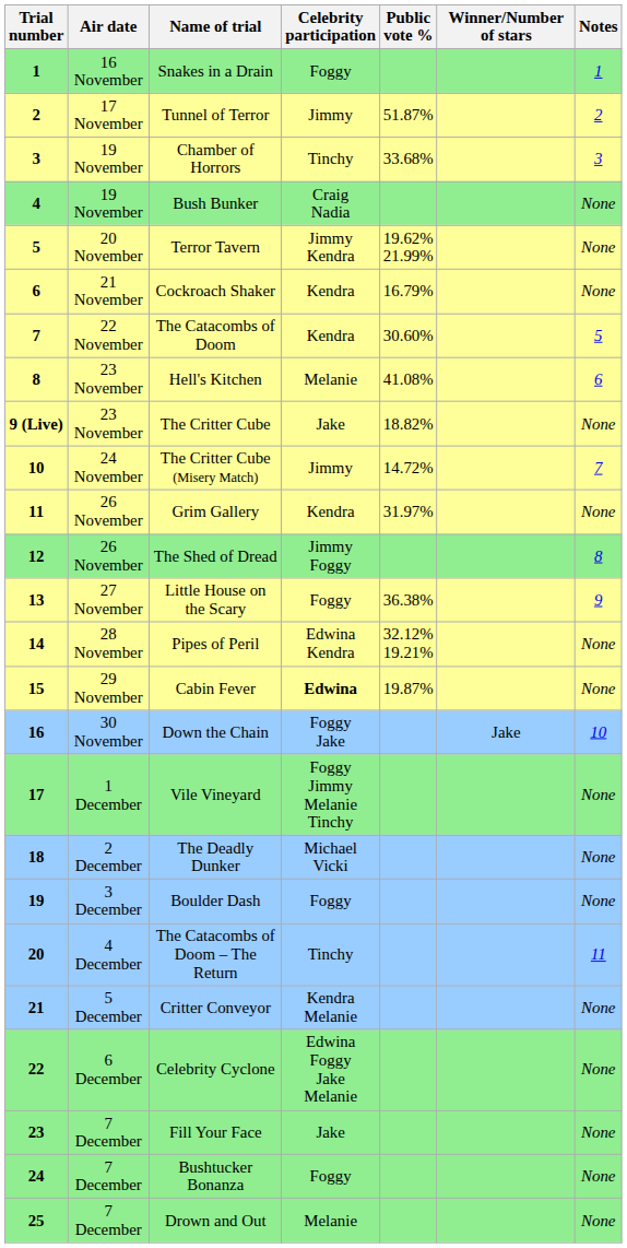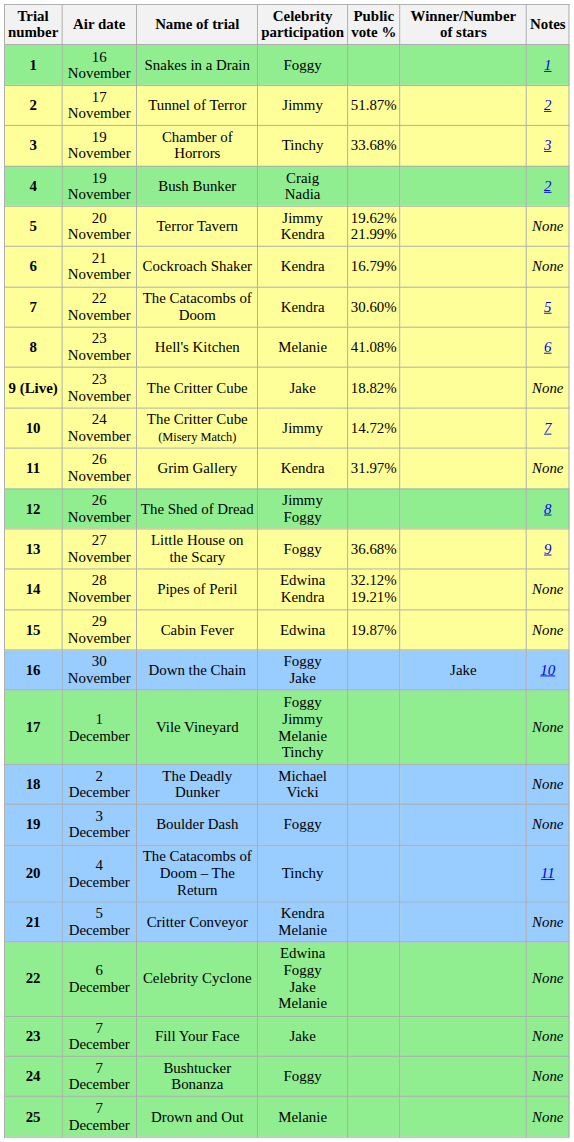 <table class=wikitable style="text-align:center">
 <tr>
 <th scope="col">Trial<br>number</th>
 <th scope="col">Air date</th>
 <th scope="col">Name of trial</th>
 <th scope="col">Celebrity<br>participation</th>
 <th scope="col">Public<br>vote %</th>
 <th scope="col">Winner/Number of stars</th>
 <th scope="col">Notes</th>
 </tr>
 <tr style="background:lightgreen;">
 <td><strong>1</strong></td>
 <td>16 November</td>
 <td>Snakes in a Drain</td>
 <td>Foggy</td>
 <td></td>
 <td></td>
 <td><em><cite><a href='#'>1</a></cite></em></td>
 </tr>
 <tr style="background:#ff9;">
 <td><strong>2</strong></td>
 <td>17 November</td>
 <td>Tunnel of Terror</td>
 <td>Jimmy</td>
 <td>51.87%</td>
 <td></td>
 <td><em><cite><a href='#'>2</a></cite></em></td>
 </tr>
 <tr style="background:#ff9;">
 <td><strong>3</strong></td>
 <td>19 November</td>
 <td>Chamber of Horrors</td>
 <td>Tinchy</td>
 <td>33.68%</td>
 <td></td>
 <td><em><cite><a href='#'>3</a></cite></em></td>
 </tr>
 <tr style="background:lightgreen;">
 <td><strong>4</strong></td>
 <td>19 November</td>
 <td>Bush Bunker</td>
 <td>Craig<br>Nadia</td>
 <td></td>
 <td></td>
-<td><em>None</em></td>
+<td><em><cite><a href='#'>2</a></cite></em></td>
 </tr>
 <tr style="background:#ff9;">
 <td><strong>5</strong></td>
 <td>20 November</td>
 <td>Terror Tavern</td>
 <td>Jimmy<br>Kendra</td>
 <td>19.62%<br>21.99%</td>
 <td></td>
 <td><em>None</em></td>
 </tr>
 <tr style="background:#ff9;">
 <td><strong>6</strong></td>
 <td>21 November</td>
 <td>Cockroach Shaker</td>
 <td>Kendra</td>
 <td>16.79%</td>
 <td></td>
 <td><em>None</em></td>
 </tr>
 <tr style="background:#ff9;">
 <td><strong>7</strong></td>
 <td>22 November</td>
 <td>The Catacombs of Doom</td>
 <td>Kendra</td>
 <td>30.60%</td>
 <td></td>
 <td><em><cite><a href='#'>5</a></cite></em></td>
 </tr>
 <tr style="background:#ff9;">
 <td><strong>8</strong></td>
 <td>23 November</td>
 <td>Hell's Kitchen</td>
 <td>Melanie</td>
 <td>41.08%</td>
 <td></td>
 <td><em><cite><a href='#'>6</a></cite></em></td>
 </tr>
 <tr style="background:#ff9;">
 <td><strong>9 (Live)</strong></td>
 <td>23 November</td>
 <td>The Critter Cube</td>
 <td>Jake</td>
 <td>18.82%</td>
 <td></td>
 <td><em>None</em></td>
 </tr>
 <tr style="background:#ff9;">
 <td><strong>10</strong></td>
 <td>24 November</td>
 <td>The Critter Cube <small> (Misery Match) </small></td>
 <td>Jimmy</td>
 <td>14.72%</td>
 <td></td>
 <td><em><cite><a href='#'>7</a></cite></em></td>
 </tr>
 <tr style="background:#ff9;">
 <td><strong>11</strong></td>
 <td>26 November</td>
 <td>Grim Gallery</td>
 <td>Kendra</td>
 <td>31.97%</td>
 <td></td>
 <td><em>None</em></td>
 </tr>
 <tr style="background:lightgreen;">
 <td><strong>12</strong></td>
 <td>26 November</td>
 <td>The Shed of Dread</td>
 <td>Jimmy<br>Foggy</td>
 <td></td>
 <td></td>
 <td><em><cite><a href='#'>8</a></cite></em></td>
 </tr>
 <tr style="background:#ff9;">
 <td><strong>13</strong></td>
 <td>27 November</td>
 <td>Little House on the Scary</td>
 <td>Foggy<br></td>
-<td>36.38%</td>
+<td>36.68%</td>
 <td></td>
 <td><em><cite><a href='#'>9</a></cite></em></td>
 </tr>
 <tr style="background:#ff9;">
 <td><strong>14</strong></td>
 <td>28 November</td>
 <td>Pipes of Peril</td>
 <td>Edwina<br>Kendra</td>
 <td>32.12%<br>19.21%</td>
 <td></td>
 <td><em>None</em></td>
 </tr>
 <tr style="background:#ff9;">
 <td><strong>15</strong></td>
 <td>29 November</td>
 <td>Cabin Fever</td>
-<td><strong>Edwina</strong></td>
+<td>Edwina</td>
 <td>19.87%</td>
 <td></td>
 <td><em>None</em></td>
 </tr>
 <tr style="background:#9cf;">
 <td><strong>16</strong></td>
 <td>30 November</td>
 <td>Down the Chain</td>
 <td>Foggy <br> Jake</td>
 <td></td>
 <td>Jake</td>
 <td><em><cite><a href='#'>10</a></cite></em></td>
 </tr>
 <tr style="background:lightgreen;">
 <td><strong>17</strong></td>
 <td>1 December</td>
 <td>Vile Vineyard</td>
 <td>Foggy<br>Jimmy<br>Melanie<br>Tinchy</td>
 <td></td>
 <td></td>
 <td><em>None</em></td>
 </tr>
 <tr style="background:#9cf;">
 <td><strong>18</strong></td>
 <td>2 December</td>
 <td>The Deadly Dunker</td>
 <td>Michael<br>Vicki</td>
 <td></td>
 <td></td>
 <td><em>None</em></td>
 </tr>
 <tr style="background:#9cf;">
 <td><strong>19</strong></td>
 <td>3 December</td>
 <td>Boulder Dash</td>
 <td>Foggy</td>
 <td></td>
 <td></td>
 <td><em>None</em></td>
 </tr>
 <tr style="background:#9cf;">
 <td><strong>20</strong></td>
 <td>4 December</td>
 <td>The Catacombs of Doom – The Return</td>
 <td>Tinchy</td>
 <td></td>
 <td></td>
 <td><em><cite><a href='#'>11</a></cite></em></td>
 </tr>
 <tr style="background:#9cf;">
 <td><strong>21</strong></td>
 <td>5 December</td>
 <td>Critter Conveyor</td>
 <td>Kendra<br>Melanie</td>
 <td></td>
 <td></td>
 <td><em>None</em></td>
 </tr>
 <tr style="background:lightgreen;">
 <td><strong>22</strong></td>
 <td>6 December</td>
 <td>Celebrity Cyclone</td>
 <td>Edwina<br>Foggy<br>Jake<br>Melanie</td>
 <td></td>
 <td></td>
 <td><em>None</em></td>
 </tr>
 <tr style="background:lightgreen;">
 <td><strong>23</strong></td>
 <td>7 December</td>
 <td>Fill Your Face</td>
 <td>Jake<br></td>
 <td></td>
 <td></td>
 <td><em>None</em></td>
 </tr>
 <tr style="background:lightgreen;">
 <td><strong>24</strong></td>
 <td>7 December</td>
 <td>Bushtucker Bonanza</td>
 <td>Foggy<br></td>
 <td></td>
 <td></td>
 <td><em>None</em></td>
 </tr>
 <tr style="background:lightgreen;">
 <td><strong>25</strong></td>
 <td>7 December</td>
 <td>Drown and Out</td>
 <td>Melanie<br></td>
 <td></td>
 <td></td>
 <td><em>None</em></td>
 </tr>
 </table>
